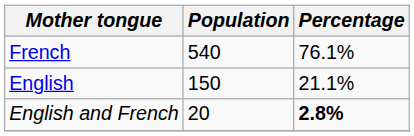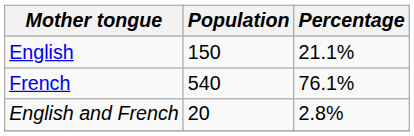 <table class="wikitable" align="left">
 <tr bgcolor="#CCCCCC">
 <th><em>Mother tongue</em></th>
 <th><em>Population</em></th>
 <th><em>Percentage</em></th>
 </tr>
 <tr>
+<td><a href='#'>English</a></td>
+<td>150</td>
+<td>21.1%</td>
+</tr>
+<tr>
 <td><a href='#'>French</a></td>
 <td>540</td>
 <td>76.1%</td>
 </tr>
 <tr>
-<td><a href='#'>English</a></td>
-<td>150</td>
-<td>21.1%</td>
-</tr>
-<tr>
 <td><em>English and French</em></td>
 <td>20</td>
-<td><strong>2.8%</strong></td>
+<td>2.8%</td>
 </tr>
 <tr>
 </tr>
 </table>
